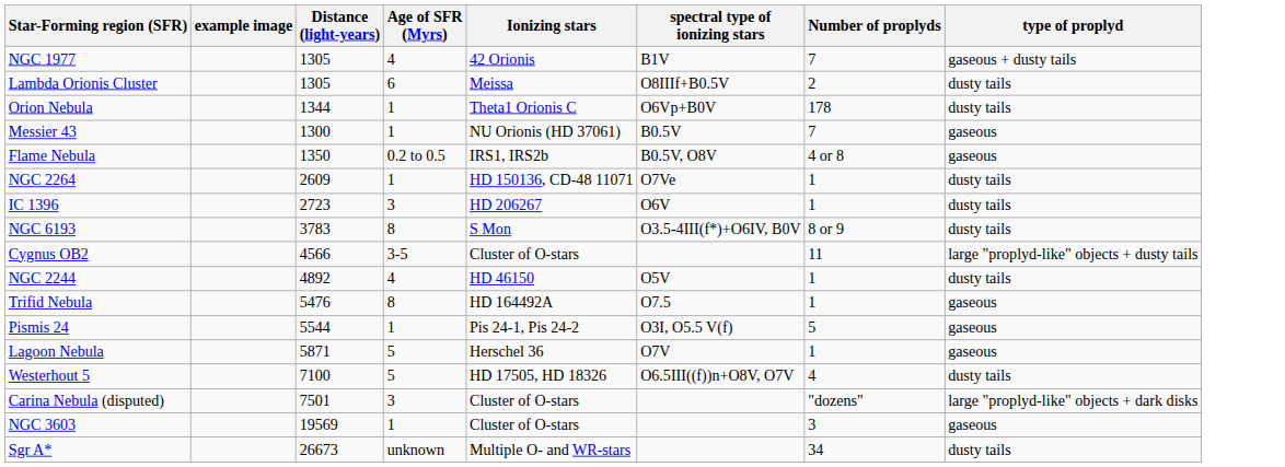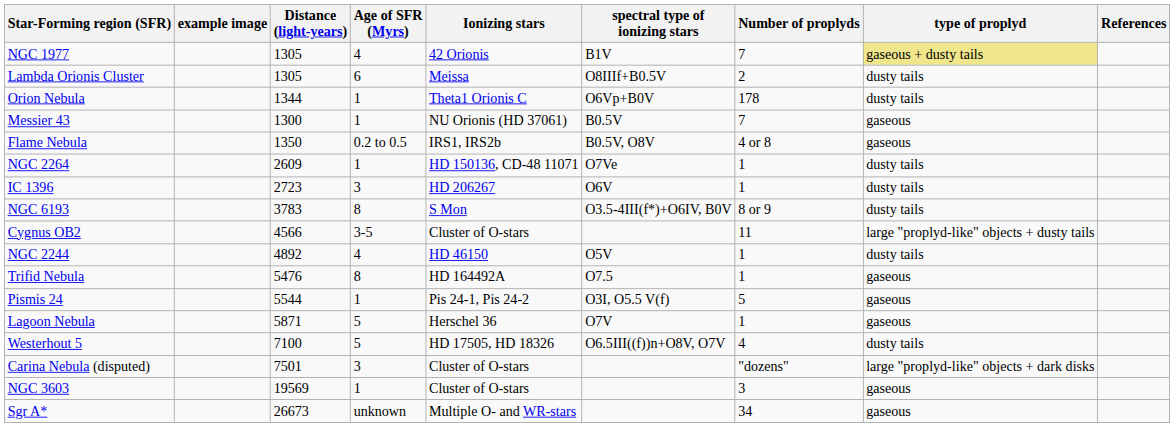 <table class="wikitable">
 <tr>
 <th>Star-Forming region (SFR)</th>
 <th>example image</th>
 <th>Distance<br>(<a href='#'>light-years</a>)</th>
 <th>Age of SFR<br>(<a href='#'>Myrs</a>)</th>
 <th>Ionizing stars</th>
 <th>spectral type of<br>ionizing stars</th>
 <th>Number of proplyds</th>
 <th>type of proplyd</th>
+<th>References</th>
 </tr>
 <tr>
 <td><a href='#'>NGC 1977</a></td>
 <td></td>
 <td>1305</td>
 <td>4</td>
 <td><a href='#'>42 Orionis</a></td>
 <td>B1V</td>
 <td>7</td>
-<td>gaseous + dusty tails</td>
+<td style="background: khaki;">gaseous + dusty tails</td>
+<td></td>
 </tr>
 <tr>
 <td><a href='#'>Lambda Orionis Cluster</a></td>
 <td></td>
 <td>1305</td>
 <td>6</td>
 <td><a href='#'>Meissa</a></td>
 <td>O8IIIf+B0.5V</td>
 <td>2</td>
 <td>dusty tails</td>
+<td></td>
 </tr>
 <tr>
 <td><a href='#'>Orion Nebula</a></td>
 <td></td>
 <td>1344</td>
 <td>1</td>
 <td><a href='#'>Theta1 Orionis C</a></td>
 <td>O6Vp+B0V</td>
 <td>178</td>
 <td>dusty tails</td>
+<td></td>
 </tr>
 <tr>
 <td><a href='#'>Messier 43</a></td>
 <td></td>
 <td>1300</td>
 <td>1</td>
 <td>NU Orionis (HD 37061)</td>
 <td>B0.5V</td>
 <td>7</td>
 <td>gaseous</td>
+<td></td>
 </tr>
 <tr>
 <td><a href='#'>Flame Nebula</a></td>
 <td></td>
 <td>1350</td>
 <td>0.2 to 0.5</td>
 <td>IRS1, IRS2b</td>
 <td>B0.5V, O8V</td>
 <td>4 or 8</td>
 <td>gaseous</td>
+<td></td>
 </tr>
 <tr>
 <td><a href='#'>NGC 2264</a></td>
 <td></td>
 <td>2609</td>
 <td>1</td>
 <td><a href='#'>HD 150136</a>, CD-48 11071</td>
 <td>O7Ve</td>
 <td>1</td>
 <td>dusty tails</td>
+<td></td>
 </tr>
 <tr>
 <td><a href='#'>IC 1396</a></td>
 <td></td>
 <td>2723</td>
 <td>3</td>
 <td><a href='#'>HD 206267</a></td>
 <td>O6V</td>
 <td>1</td>
 <td>dusty tails</td>
+<td></td>
 </tr>
 <tr>
 <td><a href='#'>NGC 6193</a></td>
 <td></td>
 <td>3783</td>
 <td>8</td>
 <td><a href='#'>S Mon</a></td>
 <td>O3.5-4III(f*)+O6IV, B0V</td>
 <td>8 or 9</td>
 <td>dusty tails</td>
+<td></td>
 </tr>
 <tr>
 <td><a href='#'>Cygnus OB2</a></td>
 <td></td>
 <td>4566</td>
 <td>3-5</td>
 <td>Cluster of O-stars</td>
 <td></td>
 <td>11</td>
 <td>large "proplyd-like" objects + dusty tails</td>
+<td></td>
 </tr>
 <tr>
 <td><a href='#'>NGC 2244</a></td>
 <td></td>
 <td>4892</td>
 <td>4</td>
 <td><a href='#'>HD 46150</a></td>
 <td>O5V</td>
 <td>1</td>
 <td>dusty tails</td>
+<td></td>
 </tr>
 <tr>
 <td><a href='#'>Trifid Nebula</a></td>
 <td></td>
 <td>5476</td>
 <td>8</td>
 <td>HD 164492A</td>
 <td>O7.5</td>
 <td>1</td>
 <td>gaseous</td>
+<td></td>
 </tr>
 <tr>
 <td><a href='#'>Pismis 24</a></td>
 <td></td>
 <td>5544</td>
 <td>1</td>
 <td>Pis 24-1, Pis 24-2</td>
 <td>O3I, O5.5 V(f)</td>
 <td>5</td>
 <td>gaseous</td>
+<td></td>
 </tr>
 <tr>
 <td><a href='#'>Lagoon Nebula</a></td>
 <td></td>
 <td>5871</td>
 <td>5</td>
 <td>Herschel 36</td>
 <td>O7V</td>
 <td>1</td>
 <td>gaseous</td>
+<td></td>
 </tr>
 <tr>
 <td><a href='#'>Westerhout 5</a></td>
 <td></td>
 <td>7100</td>
 <td>5</td>
 <td>HD 17505, HD 18326</td>
 <td>O6.5III((f))n+O8V, O7V</td>
 <td>4</td>
 <td>dusty tails</td>
+<td></td>
 </tr>
 <tr>
 <td><a href='#'>Carina Nebula</a> (disputed)</td>
 <td></td>
 <td>7501</td>
 <td>3</td>
 <td>Cluster of O-stars</td>
 <td></td>
 <td>"dozens"</td>
 <td>large "proplyd-like" objects + dark disks</td>
+<td></td>
 </tr>
 <tr>
 <td><a href='#'>NGC 3603</a></td>
 <td></td>
 <td>19569</td>
 <td>1</td>
 <td>Cluster of O-stars</td>
 <td></td>
 <td>3</td>
 <td>gaseous</td>
+<td></td>
 </tr>
 <tr>
 <td><a href='#'>Sgr A*</a></td>
 <td></td>
 <td>26673</td>
 <td>unknown</td>
 <td>Multiple O- and <a href='#'>WR-stars</a></td>
 <td></td>
 <td>34</td>
-<td>dusty tails</td>
+<td>gaseous</td>
+<td></td>
 </tr>
 </table>
